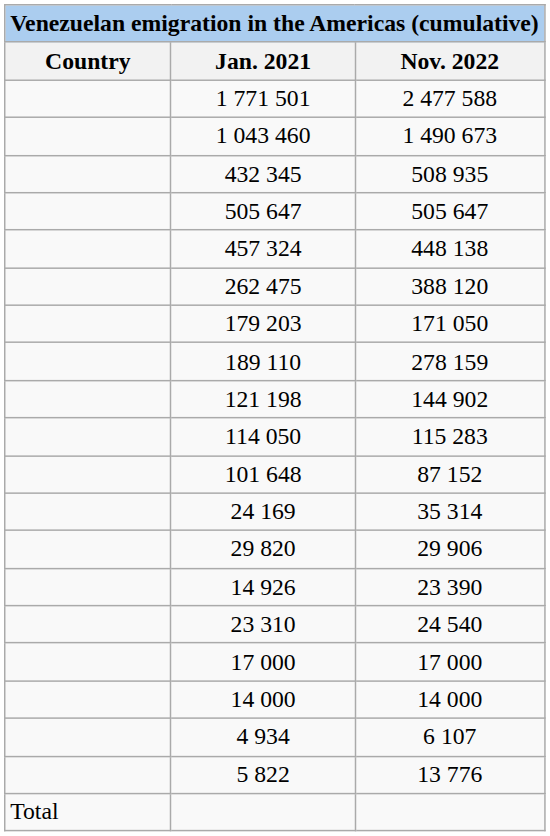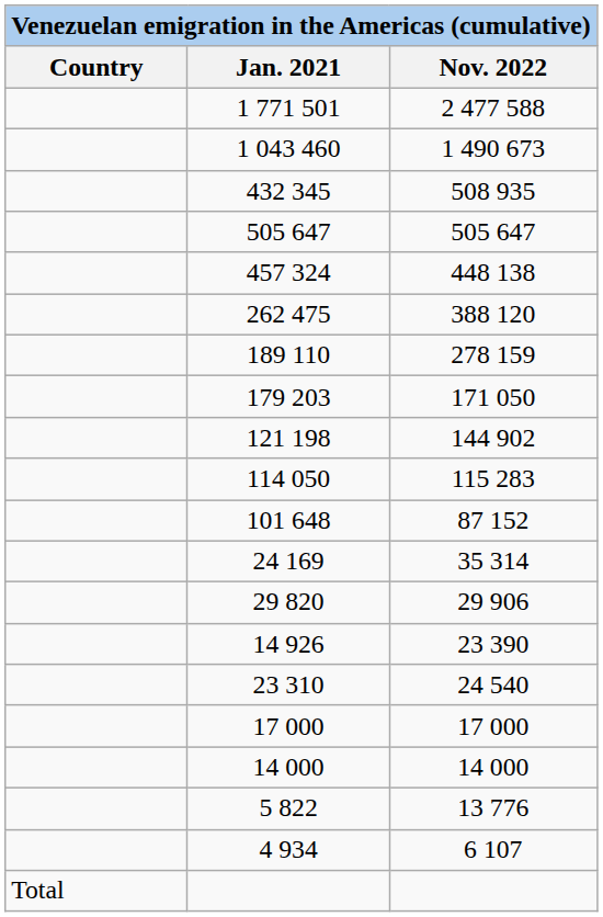 <table class="wikitable collapsible">
 <tr>
 <th colspan="3" style="text-align:center; background:#abcdef;">Venezuelan emigration in the Americas (cumulative)</th>
 </tr>
 <tr align="center">
 <th>Country</th>
 <th>Jan. 2021</th>
 <th>Nov. 2022</th>
 </tr>
 <tr>
 <td align="left"></td>
 <td align="center">1 771 501</td>
 <td align="center">2 477 588</td>
 </tr>
 <tr>
 <td align="left"></td>
 <td align="center">1 043 460</td>
 <td align="center">1 490 673</td>
 </tr>
 <tr>
 <td align="left"></td>
 <td align="center">432 345</td>
 <td align="center">508 935</td>
 </tr>
 <tr>
 <td align="left"></td>
 <td align="center">505 647</td>
 <td align="center">505 647</td>
 </tr>
 <tr>
 <td align="left"></td>
 <td align="center">457 324</td>
 <td align="center">448 138</td>
 </tr>
 <tr>
 <td align="left"></td>
 <td align="center">262 475</td>
 <td align="center">388 120</td>
 </tr>
 <tr>
 <td align="left"></td>
-<td align="center">179 203</td>
-<td align="center">171 050</td>
+<td align="center">189 110</td>
+<td align="center">278 159</td>
 </tr>
 <tr>
 <td align="left"></td>
-<td align="center">189 110</td>
-<td align="center">278 159</td>
+<td align="center">179 203</td>
+<td align="center">171 050</td>
 </tr>
 <tr>
 <td align="left"></td>
 <td align="center">121 198</td>
 <td align="center">144 902</td>
 </tr>
 <tr>
 <td align="left"></td>
 <td align="center">114 050</td>
 <td align="center">115 283</td>
 </tr>
 <tr>
 <td align="left"></td>
 <td align="center">101 648</td>
 <td align="center">87 152</td>
 </tr>
 <tr>
 <td align="left"></td>
 <td align="center">24 169</td>
 <td align="center">35 314</td>
 </tr>
 <tr>
 <td align="left"></td>
 <td align="center">29 820</td>
 <td align="center">29 906</td>
 </tr>
 <tr>
 <td align="left"></td>
 <td align="center">14 926</td>
 <td align="center">23 390</td>
 </tr>
 <tr>
 <td align="left"></td>
 <td align="center">23 310</td>
 <td align="center">24 540</td>
 </tr>
 <tr>
 <td align="left"></td>
 <td align="center">17 000</td>
 <td align="center">17 000</td>
 </tr>
 <tr>
 <td align="left"></td>
 <td align="center">14 000</td>
 <td align="center">14 000</td>
 </tr>
 <tr>
 <td align="left"></td>
-<td align="center">4 934</td>
-<td align="center">6 107</td>
+<td align="center">5 822</td>
+<td align="center">13 776</td>
 </tr>
 <tr>
 <td align="left"></td>
-<td align="center">5 822</td>
-<td align="center">13 776</td>
+<td align="center">4 934</td>
+<td align="center">6 107</td>
 </tr>
 <tr>
 <td>Total</td>
 <td align="center"></td>
 <td align="center"></td>
 </tr>
 </table>
